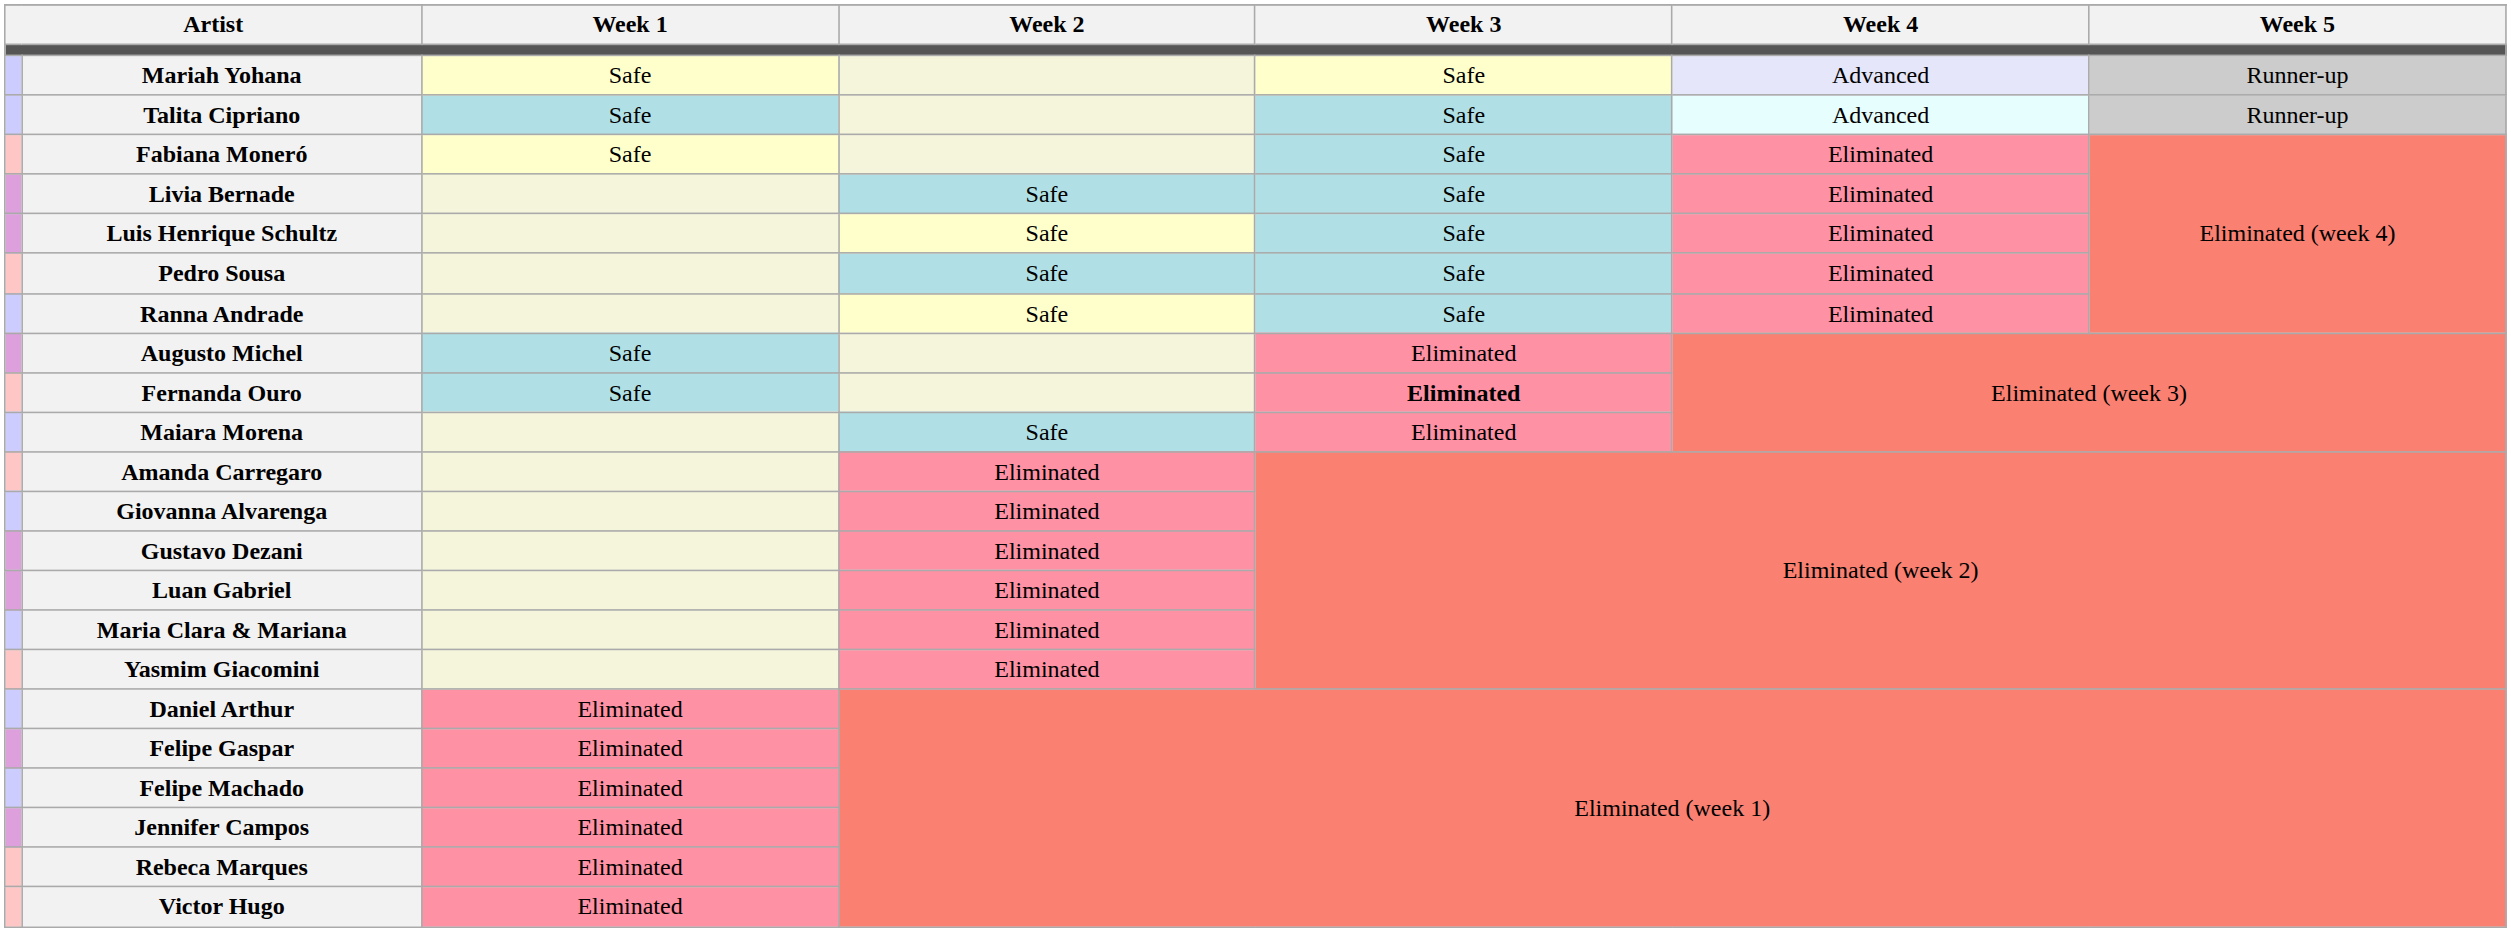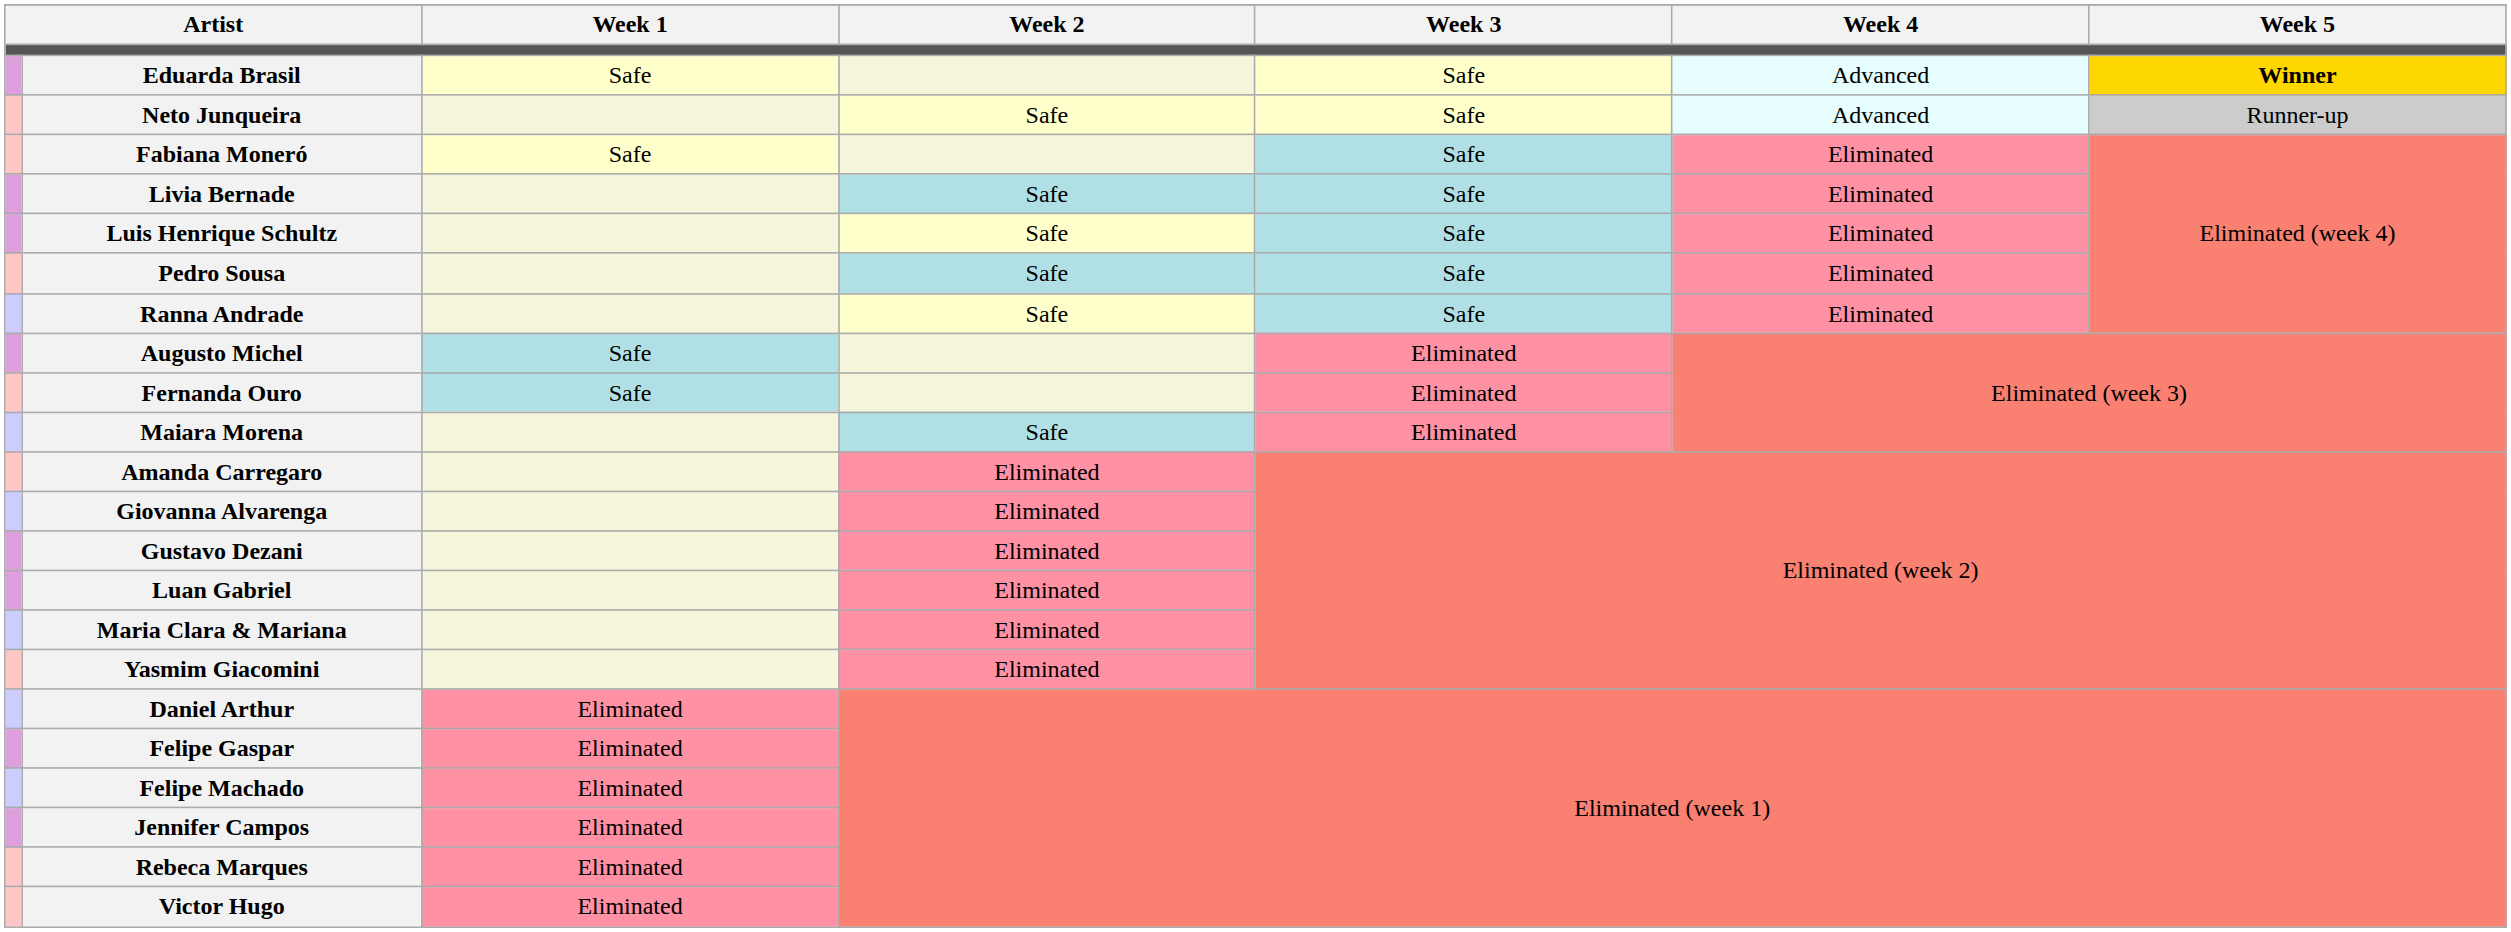 <table class="wikitable" style="text-align:center; font-size:95%; width:100%;">
 <tr>
 </tr>
 <tr>
 <th width=15% colspan=2>Artist</th>
 <th width=15%>Week 1</th>
 <th width=15%>Week 2</th>
 <th width=15%>Week 3</th>
 <th width=15%>Week 4</th>
 <th width=15%>Week 5</th>
 </tr>
 <tr>
 <td colspan=7 style="background:#555555;"></td>
 </tr>
 <tr>
-<td bgcolor=CCCCFF></td>
-<th>Mariah Yohana</th>
+<td bgcolor=DDA0DD></td>
+<th>Eduarda Brasil</th>
 <td bgcolor=FFFFCC>Safe</td>
 <td bgcolor=F5F5DC></td>
 <td bgcolor=FFFFCC>Safe</td>
-<td bgcolor=E6E6FA>Advanced</td>
-<td bgcolor=CCCCCC>Runner-up</td>
+<td bgcolor=E7FEFF>Advanced</td>
+<td bgcolor=FFD700><strong>Winner</strong></td>
 </tr>
 <tr>
-<td bgcolor=CCCCFF></td>
-<th>Talita Cipriano</th>
-<td bgcolor=B0E0E6>Safe</td>
+<td bgcolor=FFC6C6></td>
+<th>Neto Junqueira</th>
 <td bgcolor=F5F5DC></td>
-<td bgcolor=B0E0E6>Safe</td>
+<td bgcolor=FFFFCC>Safe</td>
+<td bgcolor=FFFFCC>Safe</td>
 <td bgcolor=E7FEFF>Advanced</td>
 <td bgcolor=CCCCCC>Runner-up</td>
 </tr>
 <tr>
 <td bgcolor=FFC6C6></td>
 <th>Fabiana Moneró</th>
 <td bgcolor=FFFFCC>Safe</td>
 <td bgcolor=F5F5DC></td>
 <td bgcolor=B0E0E6>Safe</td>
 <td bgcolor=FF91A4>Eliminated</td>
 <td bgcolor=FA8072 rowspan=5>Eliminated (week 4)</td>
 </tr>
 <tr>
 <td bgcolor=DDA0DD></td>
 <th>Livia Bernade</th>
 <td bgcolor=F5F5DC></td>
 <td bgcolor=B0E0E6>Safe</td>
 <td bgcolor=B0E0E6>Safe</td>
 <td bgcolor=FF91A4>Eliminated</td>
 </tr>
 <tr>
 <td bgcolor=DDA0DD></td>
 <th>Luis Henrique Schultz</th>
 <td bgcolor=F5F5DC></td>
 <td bgcolor=FFFFCC>Safe</td>
 <td bgcolor=B0E0E6>Safe</td>
 <td bgcolor=FF91A4>Eliminated</td>
 </tr>
 <tr>
 <td bgcolor=FFC6C6></td>
 <th>Pedro Sousa</th>
 <td bgcolor=F5F5DC></td>
 <td bgcolor=B0E0E6>Safe</td>
 <td bgcolor=B0E0E6>Safe</td>
 <td bgcolor=FF91A4>Eliminated</td>
 </tr>
 <tr>
 <td bgcolor=CCCCFF></td>
 <th>Ranna Andrade</th>
 <td bgcolor=F5F5DC></td>
 <td bgcolor=FFFFCC>Safe</td>
 <td bgcolor=B0E0E6>Safe</td>
 <td bgcolor=FF91A4>Eliminated</td>
 </tr>
 <tr>
 <td bgcolor=DDA0DD></td>
 <th>Augusto Michel</th>
 <td bgcolor=B0E0E6>Safe</td>
 <td bgcolor=F5F5DC></td>
 <td bgcolor=FF91A4>Eliminated</td>
 <td bgcolor=FA8072 rowspan=3 colspan=2>Eliminated (week 3)</td>
 </tr>
 <tr>
 <td bgcolor=FFC6C6></td>
 <th>Fernanda Ouro</th>
 <td bgcolor=B0E0E6>Safe</td>
 <td bgcolor=F5F5DC></td>
-<td bgcolor=FF91A4><strong>Eliminated</strong></td>
+<td bgcolor=FF91A4>Eliminated</td>
 </tr>
 <tr>
 <td bgcolor=CCCCFF></td>
 <th>Maiara Morena</th>
 <td bgcolor=F5F5DC></td>
 <td bgcolor=B0E0E6>Safe</td>
 <td bgcolor=FF91A4>Eliminated</td>
 </tr>
 <tr>
 <td bgcolor=FFC6C6></td>
 <th>Amanda Carregaro</th>
 <td bgcolor=F5F5DC></td>
 <td bgcolor=FF91A4>Eliminated</td>
 <td bgcolor=FA8072 rowspan=6 colspan=3>Eliminated (week 2)</td>
 </tr>
 <tr>
 <td bgcolor=CCCCFF></td>
 <th>Giovanna Alvarenga</th>
 <td bgcolor=F5F5DC></td>
 <td bgcolor=FF91A4>Eliminated</td>
 </tr>
 <tr>
 <td bgcolor=DDA0DD></td>
 <th>Gustavo Dezani</th>
 <td bgcolor=F5F5DC></td>
 <td bgcolor=FF91A4>Eliminated</td>
 </tr>
 <tr>
 <td bgcolor=DDA0DD></td>
 <th>Luan Gabriel</th>
 <td bgcolor=F5F5DC></td>
 <td bgcolor=FF91A4>Eliminated</td>
 </tr>
 <tr>
 <td bgcolor=CCCCFF></td>
 <th>Maria Clara & Mariana</th>
 <td bgcolor=F5F5DC></td>
 <td bgcolor=FF91A4>Eliminated</td>
 </tr>
 <tr>
 <td bgcolor=FFC6C6></td>
 <th>Yasmim Giacomini</th>
 <td bgcolor=F5F5DC></td>
 <td bgcolor=FF91A4>Eliminated</td>
 </tr>
 <tr>
 <td bgcolor=CCCCFF></td>
 <th>Daniel Arthur</th>
 <td bgcolor=FF91A4>Eliminated</td>
 <td bgcolor=FA8072 rowspan=6 colspan=4>Eliminated (week 1)</td>
 </tr>
 <tr>
 <td bgcolor=DDA0DD></td>
 <th>Felipe Gaspar</th>
 <td bgcolor=FF91A4>Eliminated</td>
 </tr>
 <tr>
 <td bgcolor=CCCCFF></td>
 <th>Felipe Machado</th>
 <td bgcolor=FF91A4>Eliminated</td>
 </tr>
 <tr>
 <td bgcolor=DDA0DD></td>
 <th>Jennifer Campos</th>
 <td bgcolor=FF91A4>Eliminated</td>
 </tr>
 <tr>
 <td bgcolor=FFC6C6></td>
 <th>Rebeca Marques</th>
 <td bgcolor=FF91A4>Eliminated</td>
 </tr>
 <tr>
 <td bgcolor=FFC6C6></td>
 <th>Victor Hugo</th>
 <td bgcolor=FF91A4>Eliminated</td>
 </tr>
 <tr>
 </tr>
 </table>
